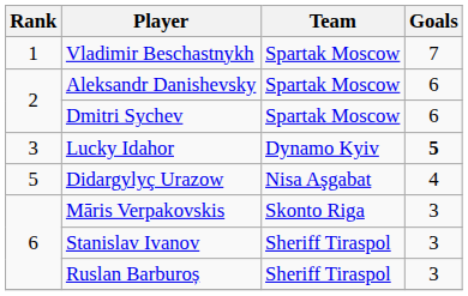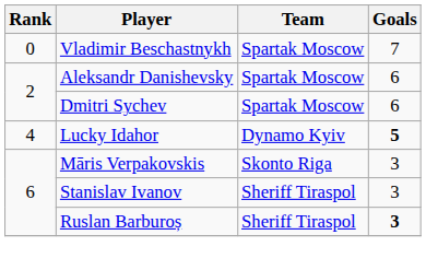 <table class="wikitable">
 <tr>
 <th>Rank</th>
 <th>Player</th>
 <th>Team</th>
 <th>Goals</th>
 </tr>
 <tr>
-<td align=center>1</td>
+<td align=center>0</td>
 <td> <a href='#'>Vladimir Beschastnykh</a></td>
 <td> <a href='#'>Spartak Moscow</a></td>
 <td align=center>7</td>
 </tr>
 <tr>
 <td align=center rowspan="2">2</td>
 <td> <a href='#'>Aleksandr Danishevsky</a></td>
 <td> <a href='#'>Spartak Moscow</a></td>
 <td align=center>6</td>
 </tr>
 <tr>
 <td> <a href='#'>Dmitri Sychev</a></td>
 <td> <a href='#'>Spartak Moscow</a></td>
 <td align=center>6</td>
 </tr>
 <tr>
-<td align=center>3</td>
+<td align=center>4</td>
 <td> <a href='#'>Lucky Idahor</a></td>
 <td> <a href='#'>Dynamo Kyiv</a></td>
 <td align=center><strong>5</strong></td>
-</tr>
-<tr>
-<td align=center>5</td>
-<td> <a href='#'>Didargylyç Urazow</a></td>
-<td> <a href='#'>Nisa Aşgabat</a></td>
-<td align=center>4</td>
 </tr>
 <tr>
 <td align=center rowspan="3">6</td>
 <td> <a href='#'>Māris Verpakovskis</a></td>
 <td> <a href='#'>Skonto Riga</a></td>
 <td align=center>3</td>
 </tr>
 <tr>
 <td> <a href='#'>Stanislav Ivanov</a></td>
 <td> <a href='#'>Sheriff Tiraspol</a></td>
 <td align=center>3</td>
 </tr>
 <tr>
 <td> <a href='#'>Ruslan Barburoș</a></td>
 <td> <a href='#'>Sheriff Tiraspol</a></td>
-<td align=center>3</td>
+<td align=center><strong>3</strong></td>
 </tr>
 <tr>
 </tr>
 </table>
